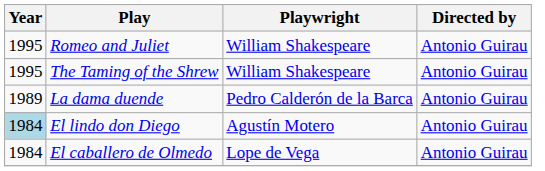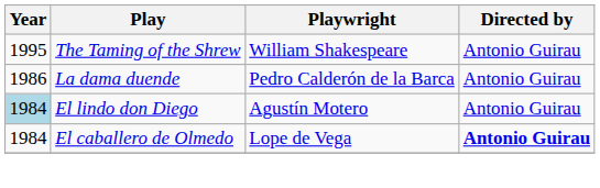 <table class="wikitable">
 <tr>
 <th>Year</th>
 <th>Play</th>
 <th>Playwright</th>
 <th>Directed by</th>
 </tr>
 <tr>
 <td>1995</td>
-<td><em><a href='#'>Romeo and Juliet</a></em></td>
-<td><a href='#'>William Shakespeare</a></td>
-<td><a href='#'>Antonio Guirau</a></td>
-</tr>
-<tr>
-<td>1995</td>
 <td><em><a href='#'>The Taming of the Shrew</a></em></td>
 <td><a href='#'>William Shakespeare</a></td>
 <td><a href='#'>Antonio Guirau</a></td>
 </tr>
 <tr>
-<td>1989</td>
+<td>1986</td>
 <td><em><a href='#'>La dama duende</a></em></td>
 <td><a href='#'>Pedro Calderón de la Barca</a></td>
 <td><a href='#'>Antonio Guirau</a></td>
 </tr>
 <tr>
 <td style="background: lightblue;">1984</td>
 <td><em><a href='#'>El lindo don Diego</a></em></td>
 <td><a href='#'>Agustín Motero</a></td>
 <td><a href='#'>Antonio Guirau</a></td>
 </tr>
 <tr>
 <td>1984</td>
 <td><em><a href='#'>El caballero de Olmedo</a></em></td>
 <td><a href='#'>Lope de Vega</a></td>
-<td><a href='#'>Antonio Guirau</a></td>
+<td><strong><a href='#'>Antonio Guirau</a></strong></td>
 </tr>
 <tr>
 </tr>
 </table>
